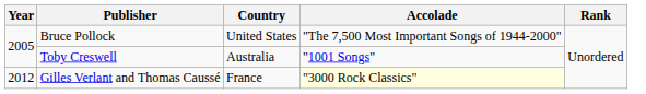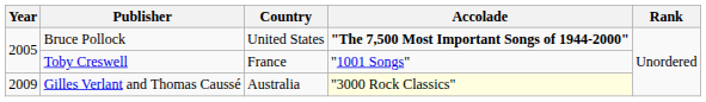 <table class="wikitable">
 <tr>
 <th>Year</th>
 <th>Publisher</th>
 <th>Country</th>
 <th>Accolade</th>
 <th>Rank</th>
 </tr>
 <tr>
 <td rowspan="2">2005</td>
 <td>Bruce Pollock</td>
 <td>United States</td>
-<td>"The 7,500 Most Important Songs of 1944-2000"</td>
+<td><strong>"The 7,500 Most Important Songs of 1944-2000"</strong></td>
 <td rowspan="3">Unordered</td>
 </tr>
 <tr>
 <td><a href='#'>Toby Creswell</a></td>
-<td>Australia</td>
+<td>France</td>
 <td>"<a href='#'>1001 Songs</a>"</td>
 </tr>
 <tr>
-<td>2012</td>
+<td>2009</td>
 <td><a href='#'>Gilles Verlant</a> and Thomas Caussé</td>
-<td>France</td>
+<td>Australia</td>
 <td style="background: lightyellow;">"3000 Rock Classics"</td>
 </tr>
 </table>
